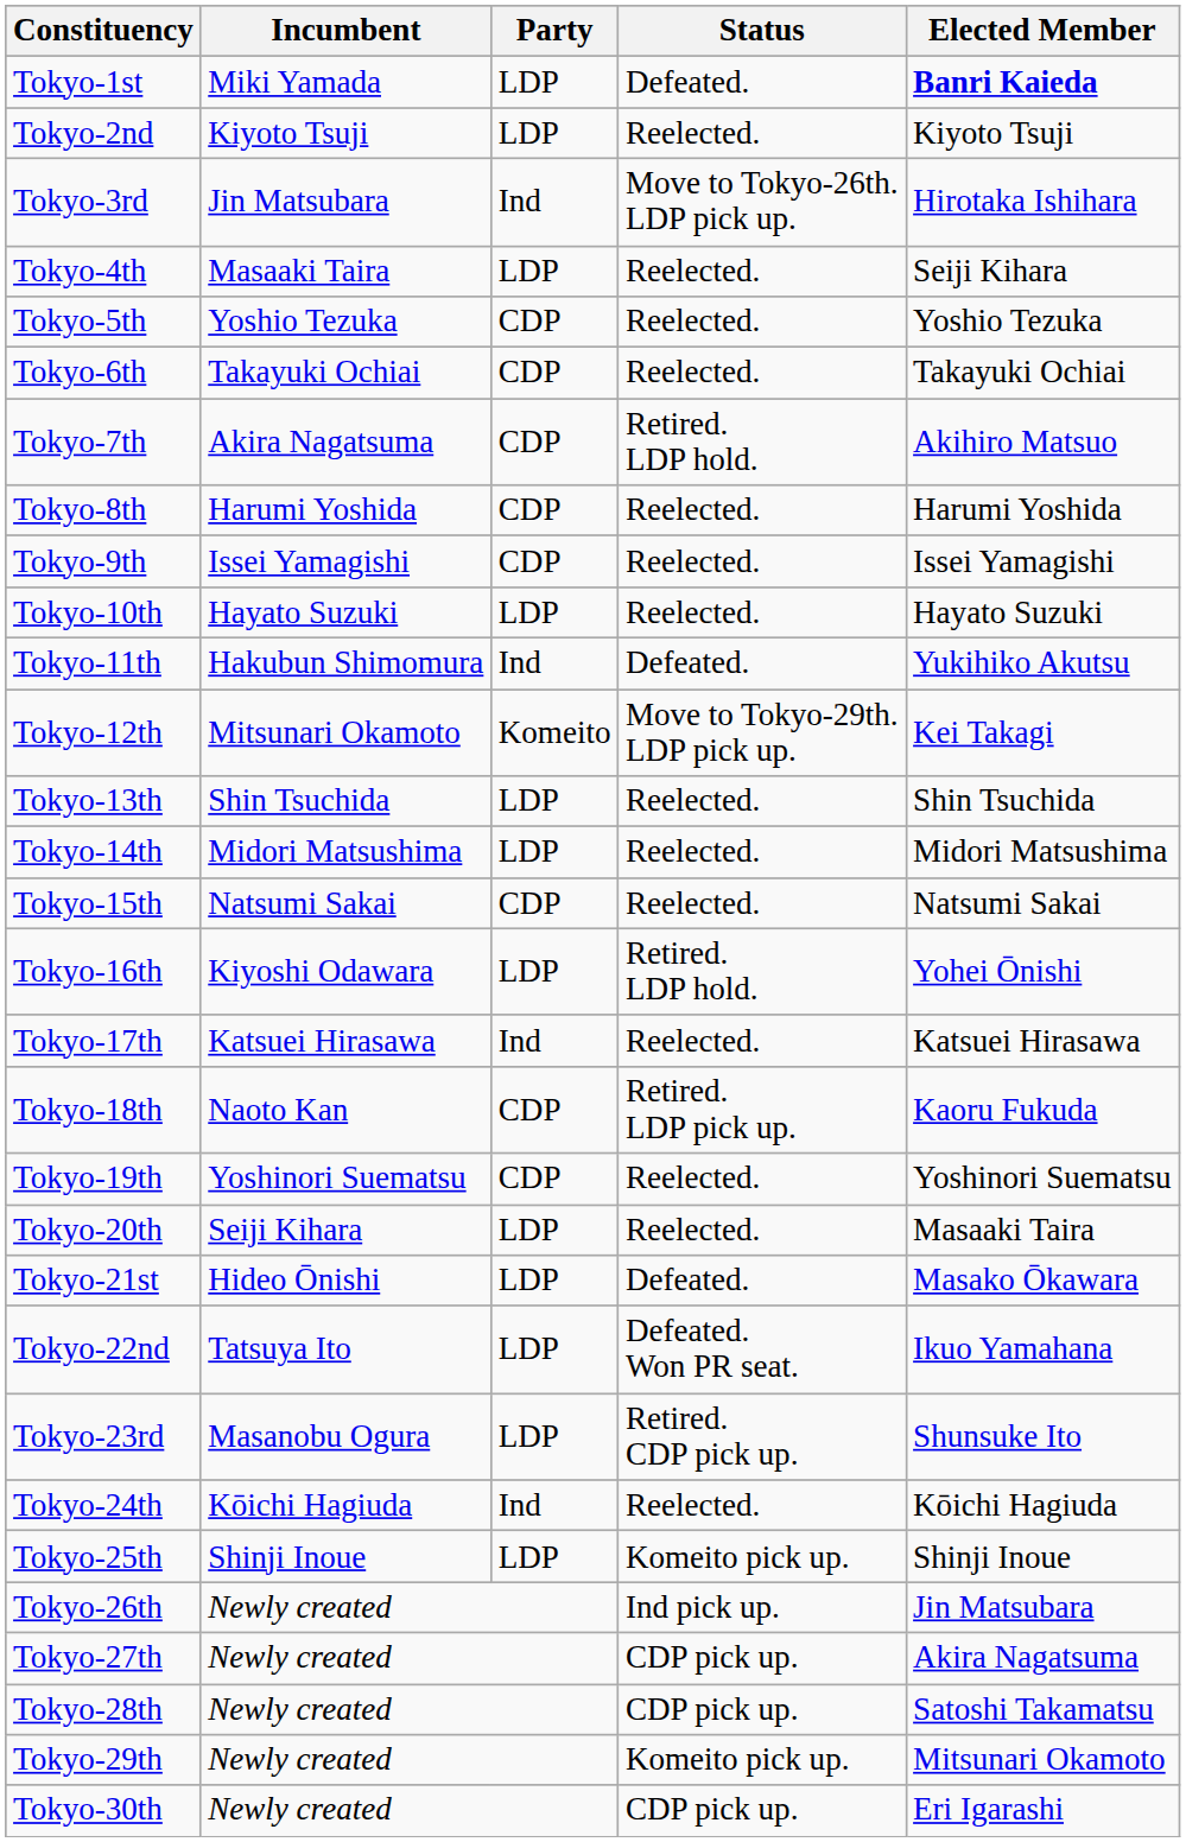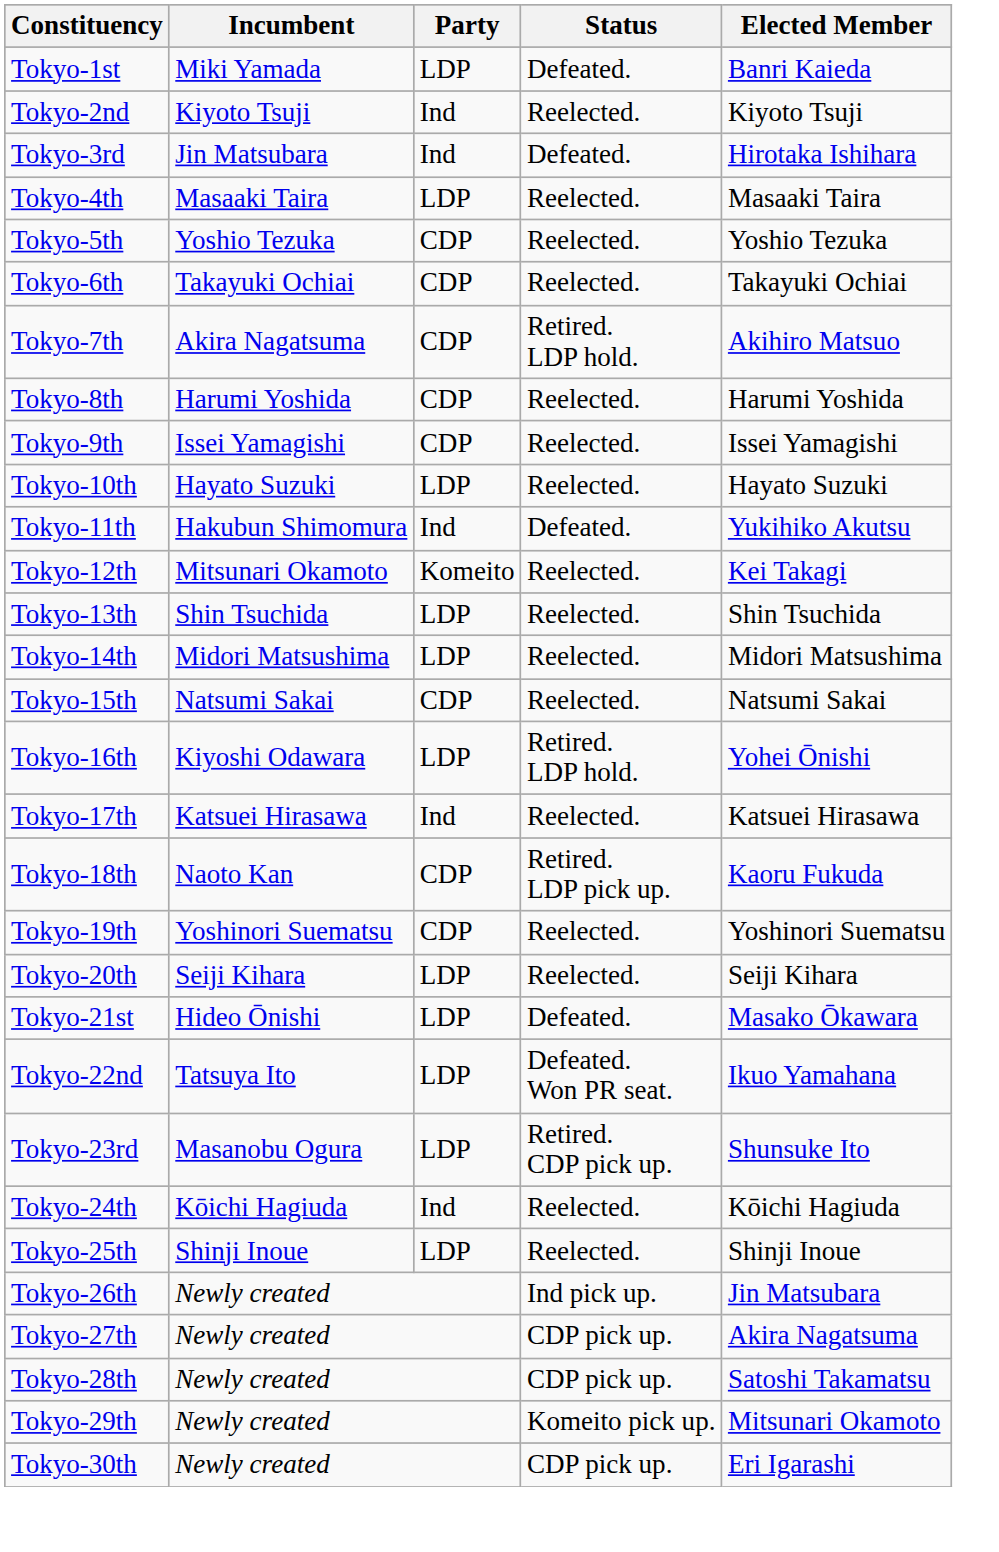 <table class="wikitable">
 <tr>
 <th>Constituency</th>
 <th>Incumbent</th>
 <th>Party</th>
 <th>Status</th>
 <th>Elected Member</th>
 </tr>
 <tr>
 <td><a href='#'>Tokyo-1st</a></td>
 <td><a href='#'>Miki Yamada</a></td>
 <td>LDP</td>
 <td>Defeated.</td>
-<td><strong><a href='#'>Banri Kaieda</a></strong></td>
+<td><a href='#'>Banri Kaieda</a></td>
 </tr>
 <tr>
 <td><a href='#'>Tokyo-2nd</a></td>
 <td><a href='#'>Kiyoto Tsuji</a></td>
-<td>LDP</td>
+<td>Ind</td>
 <td>Reelected.</td>
 <td>Kiyoto Tsuji</td>
 </tr>
 <tr>
 <td><a href='#'>Tokyo-3rd</a></td>
 <td><a href='#'>Jin Matsubara</a></td>
 <td>Ind</td>
-<td>Move to Tokyo-26th.<br>LDP pick up.</td>
+<td>Defeated.</td>
 <td><a href='#'>Hirotaka Ishihara</a></td>
 </tr>
 <tr>
 <td><a href='#'>Tokyo-4th</a></td>
 <td><a href='#'>Masaaki Taira</a></td>
 <td>LDP</td>
 <td>Reelected.</td>
-<td>Seiji Kihara</td>
+<td>Masaaki Taira</td>
 </tr>
 <tr>
 <td><a href='#'>Tokyo-5th</a></td>
 <td><a href='#'>Yoshio Tezuka</a></td>
 <td>CDP</td>
 <td>Reelected.</td>
 <td>Yoshio Tezuka</td>
 </tr>
 <tr>
 <td><a href='#'>Tokyo-6th</a></td>
 <td><a href='#'>Takayuki Ochiai</a></td>
 <td>CDP</td>
 <td>Reelected.</td>
 <td>Takayuki Ochiai</td>
 </tr>
 <tr>
 <td><a href='#'>Tokyo-7th</a></td>
 <td><a href='#'>Akira Nagatsuma</a></td>
 <td>CDP</td>
 <td>Retired.<br>LDP hold.</td>
 <td><a href='#'>Akihiro Matsuo</a></td>
 </tr>
 <tr>
 <td><a href='#'>Tokyo-8th</a></td>
 <td><a href='#'>Harumi Yoshida</a></td>
 <td>CDP</td>
 <td>Reelected.</td>
 <td>Harumi Yoshida</td>
 </tr>
 <tr>
 <td><a href='#'>Tokyo-9th</a></td>
 <td><a href='#'>Issei Yamagishi</a></td>
 <td>CDP</td>
 <td>Reelected.</td>
 <td>Issei Yamagishi</td>
 </tr>
 <tr>
 <td><a href='#'>Tokyo-10th</a></td>
 <td><a href='#'>Hayato Suzuki</a></td>
 <td>LDP</td>
 <td>Reelected.</td>
 <td>Hayato Suzuki</td>
 </tr>
 <tr>
 <td><a href='#'>Tokyo-11th</a></td>
 <td><a href='#'>Hakubun Shimomura</a></td>
 <td>Ind</td>
 <td>Defeated.</td>
 <td><a href='#'>Yukihiko Akutsu</a></td>
 </tr>
 <tr>
 <td><a href='#'>Tokyo-12th</a></td>
 <td><a href='#'>Mitsunari Okamoto</a></td>
 <td>Komeito</td>
-<td>Move to Tokyo-29th.<br>LDP pick up.</td>
+<td>Reelected.</td>
 <td><a href='#'>Kei Takagi</a></td>
 </tr>
 <tr>
 <td><a href='#'>Tokyo-13th</a></td>
 <td><a href='#'>Shin Tsuchida</a></td>
 <td>LDP</td>
 <td>Reelected.</td>
 <td>Shin Tsuchida</td>
 </tr>
 <tr>
 <td><a href='#'>Tokyo-14th</a></td>
 <td><a href='#'>Midori Matsushima</a></td>
 <td>LDP</td>
 <td>Reelected.</td>
 <td>Midori Matsushima</td>
 </tr>
 <tr>
 <td><a href='#'>Tokyo-15th</a></td>
 <td><a href='#'>Natsumi Sakai</a></td>
 <td>CDP</td>
 <td>Reelected.</td>
 <td>Natsumi Sakai</td>
 </tr>
 <tr>
 <td><a href='#'>Tokyo-16th</a></td>
 <td><a href='#'>Kiyoshi Odawara</a></td>
 <td>LDP</td>
 <td>Retired.<br>LDP hold.</td>
 <td><a href='#'>Yohei Ōnishi</a></td>
 </tr>
 <tr>
 <td><a href='#'>Tokyo-17th</a></td>
 <td><a href='#'>Katsuei Hirasawa</a></td>
 <td>Ind</td>
 <td>Reelected.</td>
 <td>Katsuei Hirasawa</td>
 </tr>
 <tr>
 <td><a href='#'>Tokyo-18th</a></td>
 <td><a href='#'>Naoto Kan</a></td>
 <td>CDP</td>
 <td>Retired.<br>LDP pick up.</td>
 <td><a href='#'>Kaoru Fukuda</a></td>
 </tr>
 <tr>
 <td><a href='#'>Tokyo-19th</a></td>
 <td><a href='#'>Yoshinori Suematsu</a></td>
 <td>CDP</td>
 <td>Reelected.</td>
 <td>Yoshinori Suematsu</td>
 </tr>
 <tr>
 <td><a href='#'>Tokyo-20th</a></td>
 <td><a href='#'>Seiji Kihara</a></td>
 <td>LDP</td>
 <td>Reelected.</td>
-<td>Masaaki Taira</td>
+<td>Seiji Kihara</td>
 </tr>
 <tr>
 <td><a href='#'>Tokyo-21st</a></td>
 <td><a href='#'>Hideo Ōnishi</a></td>
 <td>LDP</td>
 <td>Defeated.</td>
 <td><a href='#'>Masako Ōkawara</a></td>
 </tr>
 <tr>
 <td><a href='#'>Tokyo-22nd</a></td>
 <td><a href='#'>Tatsuya Ito</a></td>
 <td>LDP</td>
 <td>Defeated.<br>Won PR seat.</td>
 <td><a href='#'>Ikuo Yamahana</a></td>
 </tr>
 <tr>
 <td><a href='#'>Tokyo-23rd</a></td>
 <td><a href='#'>Masanobu Ogura</a></td>
 <td>LDP</td>
 <td>Retired.<br>CDP pick up.</td>
 <td><a href='#'>Shunsuke Ito</a></td>
 </tr>
 <tr>
 <td><a href='#'>Tokyo-24th</a></td>
 <td><a href='#'>Kōichi Hagiuda</a></td>
 <td>Ind</td>
 <td>Reelected.</td>
 <td>Kōichi Hagiuda</td>
 </tr>
 <tr>
 <td><a href='#'>Tokyo-25th</a></td>
 <td><a href='#'>Shinji Inoue</a></td>
 <td>LDP</td>
-<td>Komeito pick up.</td>
+<td>Reelected.</td>
 <td>Shinji Inoue</td>
 </tr>
 <tr>
 <td><a href='#'>Tokyo-26th</a></td>
 <td colspan=2><em>Newly created</em></td>
 <td>Ind pick up.</td>
 <td><a href='#'>Jin Matsubara</a></td>
 </tr>
 <tr>
 <td><a href='#'>Tokyo-27th</a></td>
 <td colspan=2><em>Newly created</em></td>
 <td>CDP pick up.</td>
 <td><a href='#'>Akira Nagatsuma</a></td>
 </tr>
 <tr>
 <td><a href='#'>Tokyo-28th</a></td>
 <td colspan=2><em>Newly created</em></td>
 <td>CDP pick up.</td>
 <td><a href='#'>Satoshi Takamatsu</a></td>
 </tr>
 <tr>
 <td><a href='#'>Tokyo-29th</a></td>
 <td colspan=2><em>Newly created</em></td>
 <td>Komeito pick up.</td>
 <td><a href='#'>Mitsunari Okamoto</a></td>
 </tr>
 <tr>
 <td><a href='#'>Tokyo-30th</a></td>
 <td colspan=2><em>Newly created</em></td>
 <td>CDP pick up.</td>
 <td><a href='#'>Eri Igarashi</a></td>
 </tr>
 </table>
